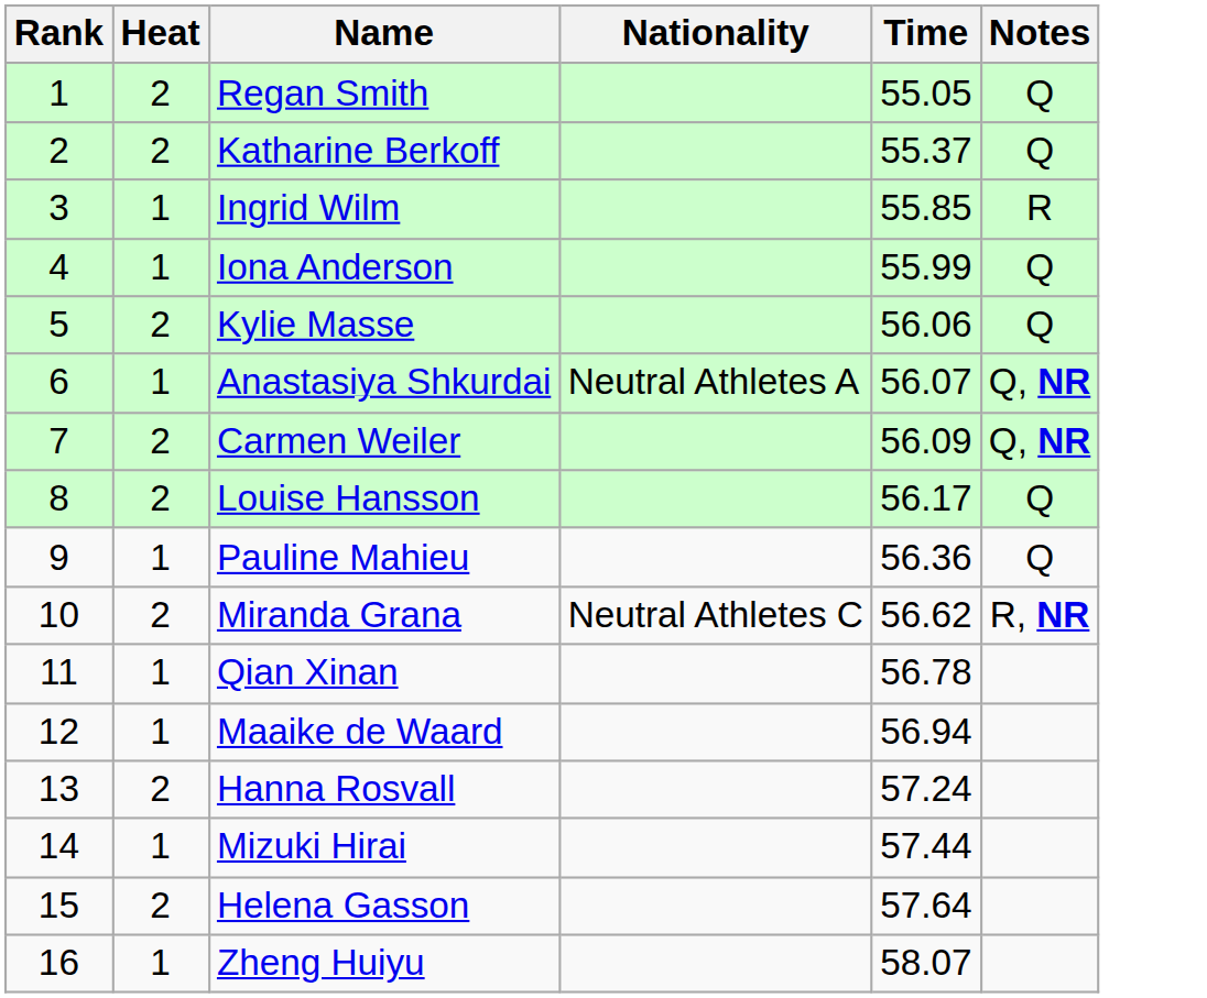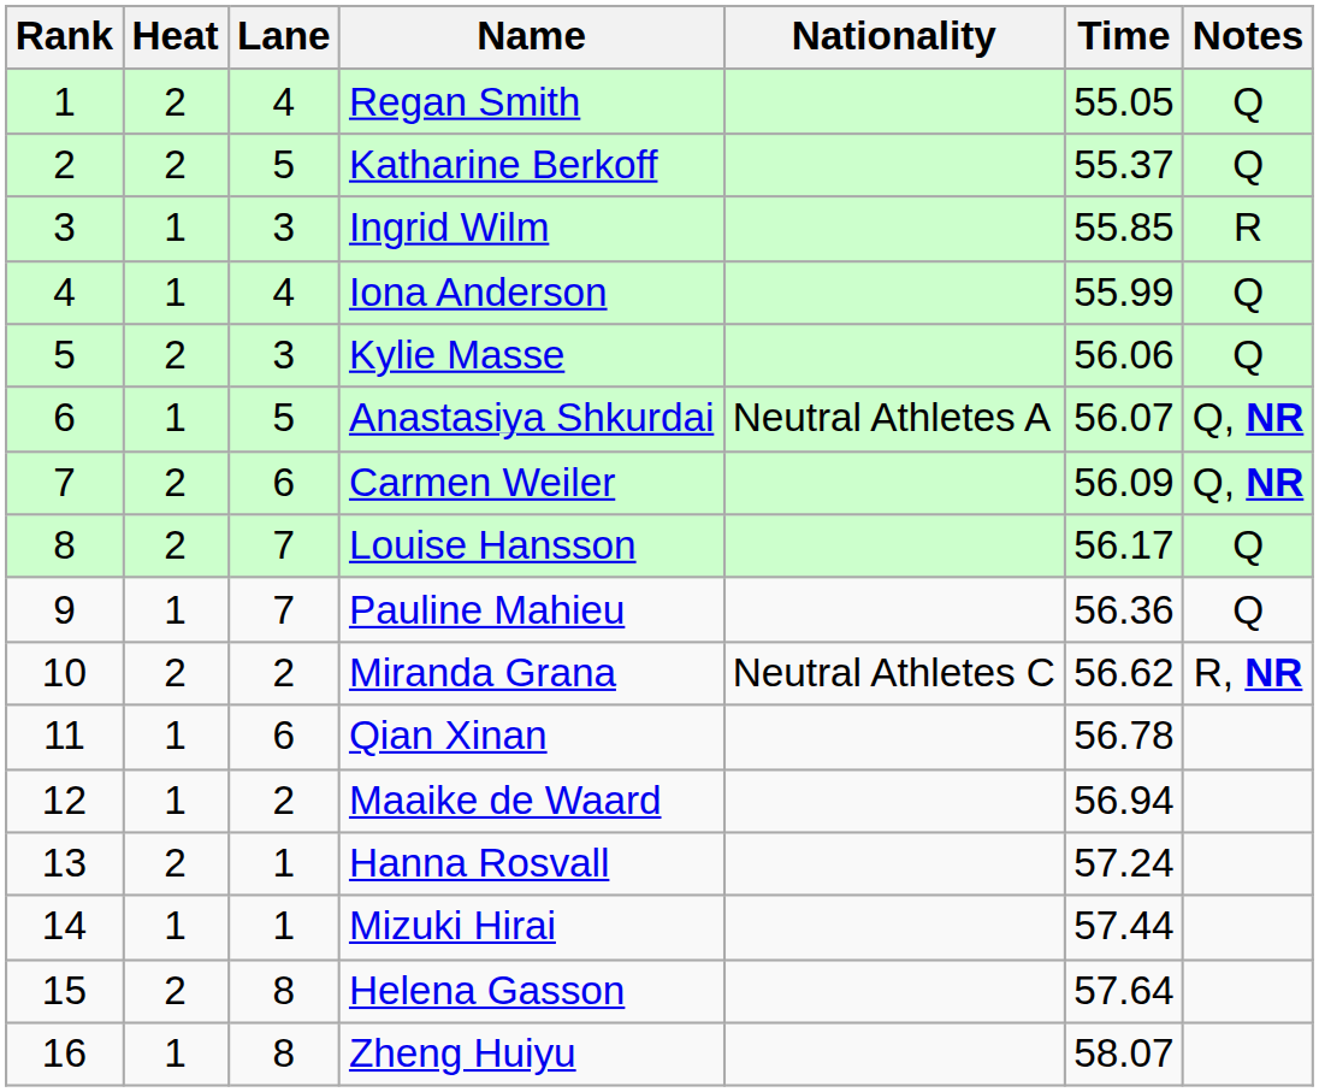 <table class="wikitable sortable" style="text-align:center">
 <tr>
 <th>Rank</th>
 <th>Heat</th>
+<th>Lane</th>
 <th>Name</th>
 <th>Nationality</th>
 <th>Time</th>
 <th>Notes</th>
 </tr>
 <tr bgcolor=ccffcc>
 <td>1</td>
 <td>2</td>
+<td>4</td>
 <td align=left><a href='#'>Regan Smith</a></td>
 <td align=left></td>
 <td>55.05</td>
 <td>Q</td>
 </tr>
 <tr bgcolor=ccffcc>
 <td>2</td>
 <td>2</td>
+<td>5</td>
 <td align=left><a href='#'>Katharine Berkoff</a></td>
 <td align=left></td>
 <td>55.37</td>
 <td>Q</td>
 </tr>
 <tr bgcolor=ccffcc>
 <td>3</td>
 <td>1</td>
+<td>3</td>
 <td align=left><a href='#'>Ingrid Wilm</a></td>
 <td align=left></td>
 <td>55.85</td>
 <td>R</td>
 </tr>
 <tr bgcolor=ccffcc>
 <td>4</td>
 <td>1</td>
+<td>4</td>
 <td align=left><a href='#'>Iona Anderson</a></td>
 <td align=left></td>
 <td>55.99</td>
 <td>Q</td>
 </tr>
 <tr bgcolor=ccffcc>
 <td>5</td>
 <td>2</td>
+<td>3</td>
 <td align=left><a href='#'>Kylie Masse</a></td>
 <td align=left></td>
 <td>56.06</td>
 <td>Q</td>
 </tr>
 <tr bgcolor=ccffcc>
 <td>6</td>
 <td>1</td>
+<td>5</td>
 <td align=left><a href='#'>Anastasiya Shkurdai</a></td>
 <td align=left> Neutral Athletes A</td>
 <td>56.07</td>
 <td>Q, <strong><a href='#'>NR</a></strong></td>
 </tr>
 <tr bgcolor=ccffcc>
 <td>7</td>
 <td>2</td>
+<td>6</td>
 <td align=left><a href='#'>Carmen Weiler</a></td>
 <td align=left></td>
 <td>56.09</td>
 <td>Q, <strong><a href='#'>NR</a></strong></td>
 </tr>
 <tr bgcolor=ccffcc>
 <td>8</td>
 <td>2</td>
+<td>7</td>
 <td align=left><a href='#'>Louise Hansson</a></td>
 <td align=left></td>
 <td>56.17</td>
 <td>Q</td>
 </tr>
 <tr>
 <td>9</td>
 <td>1</td>
+<td>7</td>
 <td align=left><a href='#'>Pauline Mahieu</a></td>
 <td align=left></td>
 <td>56.36</td>
 <td>Q</td>
 </tr>
 <tr>
 <td>10</td>
+<td>2</td>
 <td>2</td>
 <td align=left><a href='#'>Miranda Grana</a></td>
 <td align=left> Neutral Athletes C</td>
 <td>56.62</td>
 <td>R, <strong><a href='#'>NR</a></strong></td>
 </tr>
 <tr>
 <td>11</td>
 <td>1</td>
+<td>6</td>
 <td align=left><a href='#'>Qian Xinan</a></td>
 <td align=left></td>
 <td>56.78</td>
 <td></td>
 </tr>
 <tr>
 <td>12</td>
 <td>1</td>
+<td>2</td>
 <td align=left><a href='#'>Maaike de Waard</a></td>
 <td align=left></td>
 <td>56.94</td>
 <td></td>
 </tr>
 <tr>
 <td>13</td>
 <td>2</td>
+<td>1</td>
 <td align=left><a href='#'>Hanna Rosvall</a></td>
 <td align=left></td>
 <td>57.24</td>
 <td></td>
 </tr>
 <tr>
 <td>14</td>
+<td>1</td>
 <td>1</td>
 <td align=left><a href='#'>Mizuki Hirai</a></td>
 <td align=left></td>
 <td>57.44</td>
 <td></td>
 </tr>
 <tr>
 <td>15</td>
 <td>2</td>
+<td>8</td>
 <td align=left><a href='#'>Helena Gasson</a></td>
 <td align=left></td>
 <td>57.64</td>
 <td></td>
 </tr>
 <tr>
 <td>16</td>
 <td>1</td>
+<td>8</td>
 <td align=left><a href='#'>Zheng Huiyu</a></td>
 <td align=left></td>
 <td>58.07</td>
 <td></td>
 </tr>
 </table>
